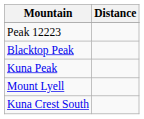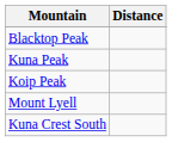 <table class="wikitable sortable">
 <tr>
 <th>Mountain</th>
 <th>Distance</th>
 </tr>
 <tr class="sorttop">
 </tr>
 <tr>
-<td>Peak 12223</td>
-<td></td>
-</tr>
-<tr>
 <td><a href='#'>Blacktop Peak</a></td>
 <td></td>
 </tr>
 <tr>
 <td><a href='#'>Kuna Peak</a></td>
+<td></td>
+</tr>
+<tr>
+<td><a href='#'>Koip Peak</a></td>
 <td></td>
 </tr>
 <tr>
 <td><a href='#'>Mount Lyell</a></td>
 <td></td>
 </tr>
 <tr>
 <td><a href='#'>Kuna Crest South</a></td>
 <td></td>
 </tr>
 </table>
